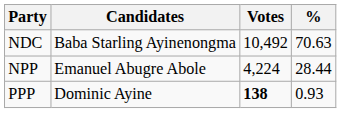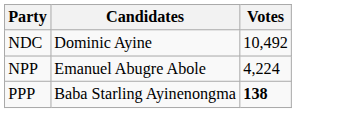 <table class="wikitable">
 <tr>
 <th>Party</th>
 <th>Candidates</th>
 <th>Votes</th>
-<th>%</th>
 </tr>
 <tr>
 <td>NDC</td>
-<td>Baba Starling Ayinenongma</td>
+<td>Dominic Ayine</td>
 <td>10,492</td>
-<td>70.63</td>
 </tr>
 <tr>
 <td>NPP</td>
 <td>Emanuel Abugre Abole</td>
 <td>4,224</td>
-<td>28.44</td>
 </tr>
 <tr>
 <td>PPP</td>
-<td>Dominic Ayine</td>
+<td>Baba Starling Ayinenongma</td>
 <td><strong>138</strong></td>
-<td>0.93</td>
 </tr>
 </table>
